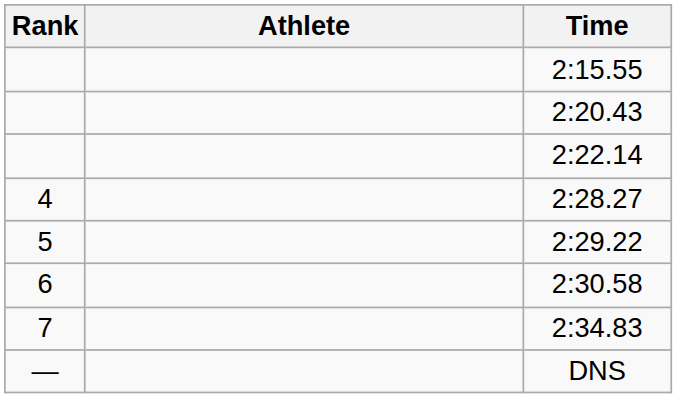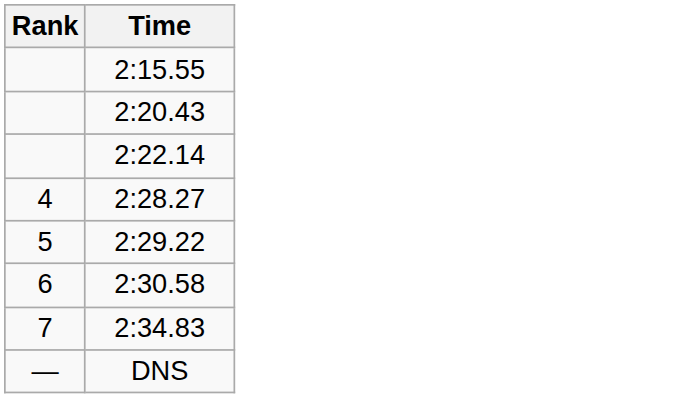 <table class=wikitable style="text-align:center">
 <tr>
 <th width=40>Rank</th>
-<th width=250>Athlete</th>
 <th width=80>Time</th>
 </tr>
 <tr>
 <td></td>
-<td align=left></td>
 <td>2:15.55</td>
 </tr>
 <tr>
 <td></td>
-<td align=left></td>
 <td>2:20.43</td>
 </tr>
 <tr>
 <td></td>
-<td align=left></td>
 <td>2:22.14</td>
 </tr>
 <tr>
 <td>4</td>
-<td align=left></td>
 <td>2:28.27</td>
 </tr>
 <tr>
 <td>5</td>
-<td align=left></td>
 <td>2:29.22</td>
 </tr>
 <tr>
 <td>6</td>
-<td align=left></td>
 <td>2:30.58</td>
 </tr>
 <tr>
 <td>7</td>
-<td align=left></td>
 <td>2:34.83</td>
 </tr>
 <tr>
 <td>—</td>
-<td align=left></td>
 <td>DNS</td>
 </tr>
 </table>
